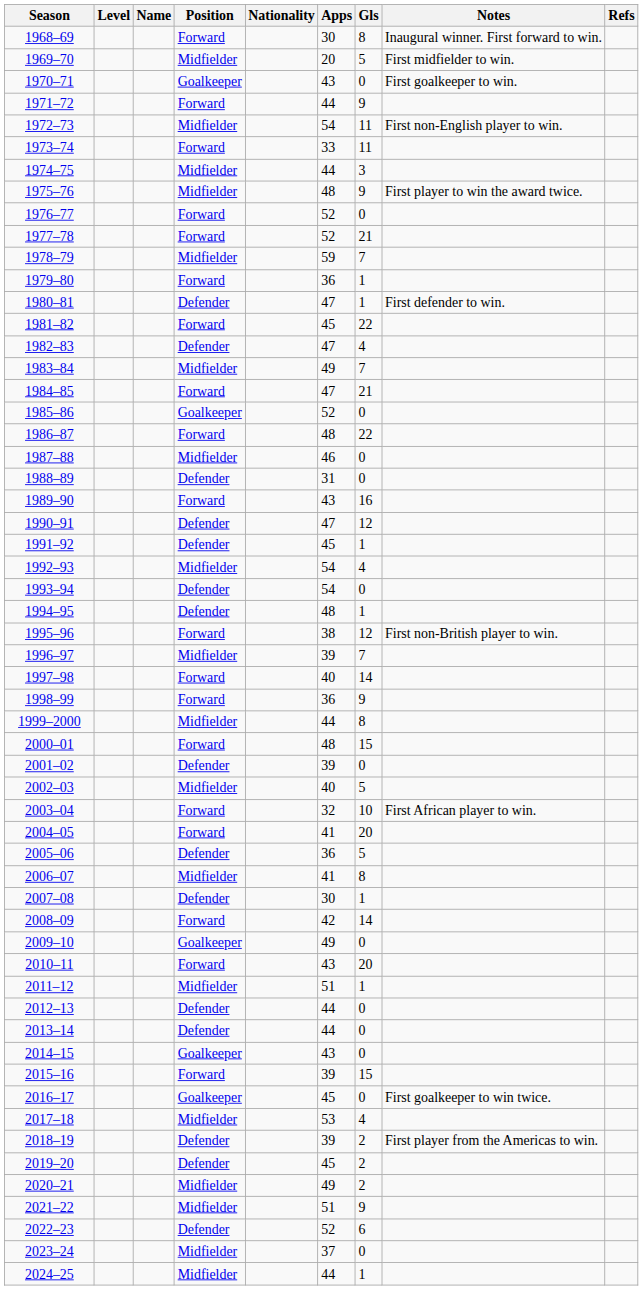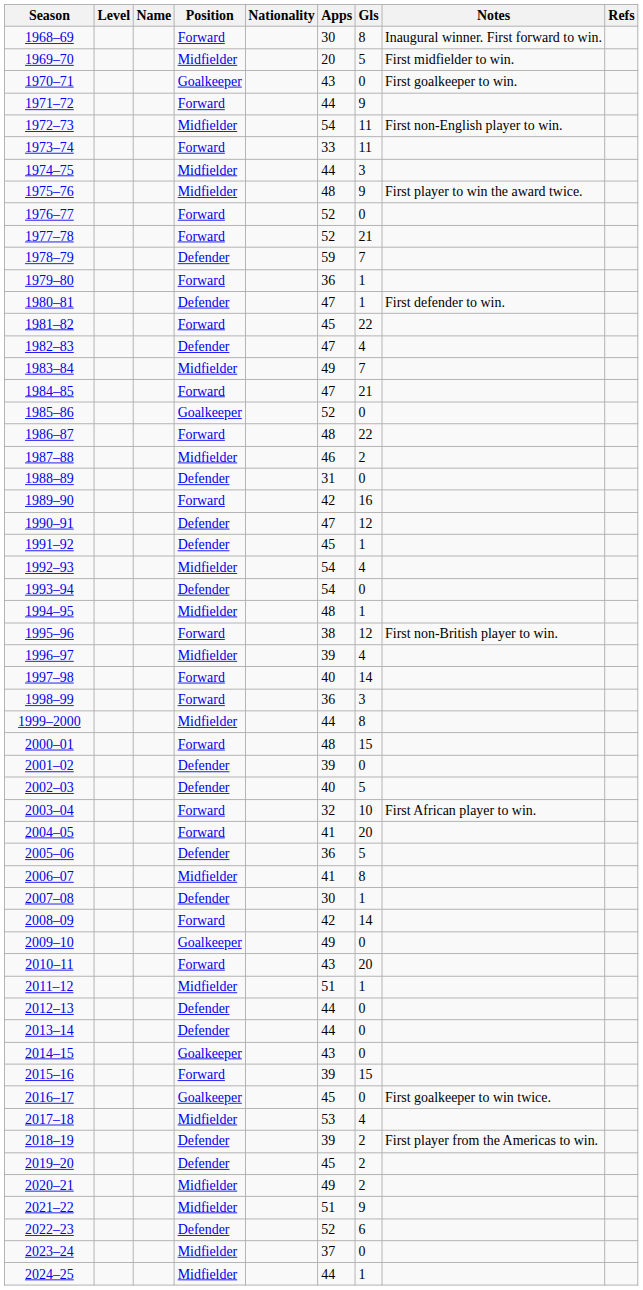 <table class="wikitable sortable" style="text-align: left;">
 <tr>
 <th style="width:6em">Season</th>
 <th>Level</th>
 <th>Name</th>
 <th>Position</th>
 <th>Nationality</th>
 <th>Apps</th>
 <th>Gls</th>
 <th class="unsortable">Notes</th>
 <th class="unsortable">Refs</th>
 </tr>
 <tr>
 <td style="text-align:center"><a href='#'>1968–69</a></td>
 <td style="text-align:center"></td>
 <td></td>
 <td><a href='#'>Forward</a></td>
 <td></td>
 <td>30</td>
 <td>8</td>
 <td>Inaugural winner.  First forward to win.</td>
 <td></td>
 </tr>
 <tr>
 <td style="text-align:center"><a href='#'>1969–70</a></td>
 <td style="text-align:center"></td>
 <td></td>
 <td><a href='#'>Midfielder</a></td>
 <td></td>
 <td>20</td>
 <td>5</td>
 <td>First midfielder to win.</td>
 <td></td>
 </tr>
 <tr>
 <td style="text-align:center"><a href='#'>1970–71</a></td>
 <td style="text-align:center"></td>
 <td></td>
 <td><a href='#'>Goalkeeper</a></td>
 <td></td>
 <td>43</td>
 <td>0</td>
 <td>First goalkeeper to win.</td>
 <td></td>
 </tr>
 <tr>
 <td style="text-align:center"><a href='#'>1971–72</a></td>
 <td style="text-align:center"></td>
 <td></td>
 <td><a href='#'>Forward</a></td>
 <td></td>
 <td>44</td>
 <td>9</td>
 <td></td>
 <td></td>
 </tr>
 <tr>
 <td style="text-align:center"><a href='#'>1972–73</a></td>
 <td style="text-align:center"></td>
 <td></td>
 <td><a href='#'>Midfielder</a></td>
 <td></td>
 <td>54</td>
 <td>11</td>
 <td>First non-English player to win.</td>
 <td></td>
 </tr>
 <tr>
 <td style="text-align:center"><a href='#'>1973–74</a></td>
 <td style="text-align:center"></td>
 <td></td>
 <td><a href='#'>Forward</a></td>
 <td></td>
 <td>33</td>
 <td>11</td>
 <td></td>
 <td></td>
 </tr>
 <tr>
 <td style="text-align:center"><a href='#'>1974–75</a></td>
 <td style="text-align:center"></td>
 <td></td>
 <td><a href='#'>Midfielder</a></td>
 <td></td>
 <td>44</td>
 <td>3</td>
 <td></td>
 <td></td>
 </tr>
 <tr>
 <td style="text-align:center"><a href='#'>1975–76</a></td>
 <td style="text-align:center"></td>
 <td></td>
 <td><a href='#'>Midfielder</a></td>
 <td></td>
 <td>48</td>
 <td>9</td>
 <td>First player to win the award twice.</td>
 <td></td>
 </tr>
 <tr>
 <td style="text-align:center"><a href='#'>1976–77</a></td>
 <td style="text-align:center"></td>
 <td></td>
 <td><a href='#'>Forward</a></td>
 <td></td>
 <td>52</td>
 <td>0</td>
 <td></td>
 <td></td>
 </tr>
 <tr>
 <td style="text-align:center"><a href='#'>1977–78</a></td>
 <td style="text-align:center"></td>
 <td></td>
 <td><a href='#'>Forward</a></td>
 <td></td>
 <td>52</td>
 <td>21</td>
 <td></td>
 <td></td>
 </tr>
 <tr>
 <td style="text-align:center"><a href='#'>1978–79</a></td>
 <td style="text-align:center"></td>
 <td></td>
-<td><a href='#'>Midfielder</a></td>
+<td><a href='#'>Defender</a></td>
 <td></td>
 <td>59</td>
 <td>7</td>
 <td></td>
 <td></td>
 </tr>
 <tr>
 <td style="text-align:center"><a href='#'>1979–80</a></td>
 <td style="text-align:center"></td>
 <td></td>
 <td><a href='#'>Forward</a></td>
 <td></td>
 <td>36</td>
 <td>1</td>
 <td></td>
 <td></td>
 </tr>
 <tr>
 <td style="text-align:center"><a href='#'>1980–81</a></td>
 <td style="text-align:center"></td>
 <td></td>
 <td><a href='#'>Defender</a></td>
 <td></td>
 <td>47</td>
 <td>1</td>
 <td>First defender to win.</td>
 <td></td>
 </tr>
 <tr>
 <td style="text-align:center"><a href='#'>1981–82</a></td>
 <td style="text-align:center"></td>
 <td></td>
 <td><a href='#'>Forward</a></td>
 <td></td>
 <td>45</td>
 <td>22</td>
 <td></td>
 <td></td>
 </tr>
 <tr>
 <td style="text-align:center"><a href='#'>1982–83</a></td>
 <td style="text-align:center"></td>
 <td></td>
 <td><a href='#'>Defender</a></td>
 <td></td>
 <td>47</td>
 <td>4</td>
 <td></td>
 <td></td>
 </tr>
 <tr>
 <td style="text-align:center"><a href='#'>1983–84</a></td>
 <td style="text-align:center"></td>
 <td></td>
 <td><a href='#'>Midfielder</a></td>
 <td></td>
 <td>49</td>
 <td>7</td>
 <td></td>
 <td></td>
 </tr>
 <tr>
 <td style="text-align:center"><a href='#'>1984–85</a></td>
 <td style="text-align:center"></td>
 <td></td>
 <td><a href='#'>Forward</a></td>
 <td></td>
 <td>47</td>
 <td>21</td>
 <td></td>
 <td></td>
 </tr>
 <tr>
 <td style="text-align:center"><a href='#'>1985–86</a></td>
 <td style="text-align:center"></td>
 <td></td>
 <td><a href='#'>Goalkeeper</a></td>
 <td></td>
 <td>52</td>
 <td>0</td>
 <td></td>
 <td></td>
 </tr>
 <tr>
 <td style="text-align:center"><a href='#'>1986–87</a></td>
 <td style="text-align:center"></td>
 <td></td>
 <td><a href='#'>Forward</a></td>
 <td></td>
 <td>48</td>
 <td>22</td>
 <td></td>
 <td></td>
 </tr>
 <tr>
 <td style="text-align:center"><a href='#'>1987–88</a></td>
 <td style="text-align:center"></td>
 <td></td>
 <td><a href='#'>Midfielder</a></td>
 <td></td>
 <td>46</td>
-<td>0</td>
+<td>2</td>
 <td></td>
 <td></td>
 </tr>
 <tr>
 <td style="text-align:center"><a href='#'>1988–89</a></td>
 <td style="text-align:center"></td>
 <td></td>
 <td><a href='#'>Defender</a></td>
 <td></td>
 <td>31</td>
 <td>0</td>
 <td></td>
 <td></td>
 </tr>
 <tr>
 <td style="text-align:center"><a href='#'>1989–90</a></td>
 <td style="text-align:center"></td>
 <td></td>
 <td><a href='#'>Forward</a></td>
 <td></td>
-<td>43</td>
+<td>42</td>
 <td>16</td>
 <td></td>
 <td></td>
 </tr>
 <tr>
 <td style="text-align:center"><a href='#'>1990–91</a></td>
 <td style="text-align:center"></td>
 <td></td>
 <td><a href='#'>Defender</a></td>
 <td></td>
 <td>47</td>
 <td>12</td>
 <td></td>
 <td></td>
 </tr>
 <tr>
 <td style="text-align:center"><a href='#'>1991–92</a></td>
 <td style="text-align:center"></td>
 <td></td>
 <td><a href='#'>Defender</a></td>
 <td></td>
 <td>45</td>
 <td>1</td>
 <td></td>
 <td></td>
 </tr>
 <tr>
 <td style="text-align:center"><a href='#'>1992–93</a></td>
 <td style="text-align:center"></td>
 <td></td>
 <td><a href='#'>Midfielder</a></td>
 <td></td>
 <td>54</td>
 <td>4</td>
 <td></td>
 <td></td>
 </tr>
 <tr>
 <td style="text-align:center"><a href='#'>1993–94</a></td>
 <td style="text-align:center"></td>
 <td></td>
 <td><a href='#'>Defender</a></td>
 <td></td>
 <td>54</td>
 <td>0</td>
 <td></td>
 <td></td>
 </tr>
 <tr>
 <td style="text-align:center"><a href='#'>1994–95</a></td>
 <td style="text-align:center"></td>
 <td></td>
-<td><a href='#'>Defender</a></td>
+<td><a href='#'>Midfielder</a></td>
 <td></td>
 <td>48</td>
 <td>1</td>
 <td></td>
 <td></td>
 </tr>
 <tr>
 <td style="text-align:center"><a href='#'>1995–96</a></td>
 <td style="text-align:center"></td>
 <td></td>
 <td><a href='#'>Forward</a></td>
 <td></td>
 <td>38</td>
 <td>12</td>
 <td>First non-British player to win.</td>
 <td></td>
 </tr>
 <tr>
 <td style="text-align:center"><a href='#'>1996–97</a></td>
 <td style="text-align:center"></td>
 <td></td>
 <td><a href='#'>Midfielder</a></td>
 <td></td>
 <td>39</td>
-<td>7</td>
+<td>4</td>
 <td></td>
 <td></td>
 </tr>
 <tr>
 <td style="text-align:center"><a href='#'>1997–98</a></td>
 <td style="text-align:center"></td>
 <td></td>
 <td><a href='#'>Forward</a></td>
 <td></td>
 <td>40</td>
 <td>14</td>
 <td></td>
 <td></td>
 </tr>
 <tr>
 <td style="text-align:center"><a href='#'>1998–99</a></td>
 <td style="text-align:center"></td>
 <td></td>
 <td><a href='#'>Forward</a></td>
 <td></td>
 <td>36</td>
-<td>9</td>
+<td>3</td>
 <td></td>
 <td></td>
 </tr>
 <tr>
 <td style="text-align:center"><a href='#'>1999–2000</a></td>
 <td style="text-align:center"></td>
 <td></td>
 <td><a href='#'>Midfielder</a></td>
 <td></td>
 <td>44</td>
 <td>8</td>
 <td></td>
 <td></td>
 </tr>
 <tr>
 <td style="text-align:center"><a href='#'>2000–01</a></td>
 <td style="text-align:center"></td>
 <td></td>
 <td><a href='#'>Forward</a></td>
 <td></td>
 <td>48</td>
 <td>15</td>
 <td></td>
 <td></td>
 </tr>
 <tr>
 <td style="text-align:center"><a href='#'>2001–02</a></td>
 <td style="text-align:center"></td>
 <td></td>
 <td><a href='#'>Defender</a></td>
 <td></td>
 <td>39</td>
 <td>0</td>
 <td></td>
 <td></td>
 </tr>
 <tr>
 <td style="text-align:center"><a href='#'>2002–03</a></td>
 <td style="text-align:center"></td>
 <td></td>
-<td><a href='#'>Midfielder</a></td>
+<td><a href='#'>Defender</a></td>
 <td></td>
 <td>40</td>
 <td>5</td>
 <td></td>
 <td></td>
 </tr>
 <tr>
 <td style="text-align:center"><a href='#'>2003–04</a></td>
 <td style="text-align:center"></td>
 <td></td>
 <td><a href='#'>Forward</a></td>
 <td></td>
 <td>32</td>
 <td>10</td>
 <td>First African player to win.</td>
 <td></td>
 </tr>
 <tr>
 <td style="text-align:center"><a href='#'>2004–05</a></td>
 <td style="text-align:center"></td>
 <td></td>
 <td><a href='#'>Forward</a></td>
 <td></td>
 <td>41</td>
 <td>20</td>
 <td></td>
 <td></td>
 </tr>
 <tr>
 <td style="text-align:center"><a href='#'>2005–06</a></td>
 <td style="text-align:center"></td>
 <td></td>
 <td><a href='#'>Defender</a></td>
 <td></td>
 <td>36</td>
 <td>5</td>
 <td></td>
 <td></td>
 </tr>
 <tr>
 <td style="text-align:center"><a href='#'>2006–07</a></td>
 <td style="text-align:center"></td>
 <td></td>
 <td><a href='#'>Midfielder</a></td>
 <td></td>
 <td>41</td>
 <td>8</td>
 <td></td>
 <td></td>
 </tr>
 <tr>
 <td style="text-align:center"><a href='#'>2007–08</a></td>
 <td style="text-align:center"></td>
 <td></td>
 <td><a href='#'>Defender</a></td>
 <td></td>
 <td>30</td>
 <td>1</td>
 <td></td>
 <td></td>
 </tr>
 <tr>
 <td style="text-align:center"><a href='#'>2008–09</a></td>
 <td style="text-align:center"></td>
 <td></td>
 <td><a href='#'>Forward</a></td>
 <td></td>
 <td>42</td>
 <td>14</td>
 <td></td>
 <td></td>
 </tr>
 <tr>
 <td style="text-align:center"><a href='#'>2009–10</a></td>
 <td style="text-align:center"></td>
 <td></td>
 <td><a href='#'>Goalkeeper</a></td>
 <td></td>
 <td>49</td>
 <td>0</td>
 <td></td>
 <td></td>
 </tr>
 <tr>
 <td style="text-align:center"><a href='#'>2010–11</a></td>
 <td style="text-align:center"></td>
 <td></td>
 <td><a href='#'>Forward</a></td>
 <td></td>
 <td>43</td>
 <td>20</td>
 <td></td>
 <td></td>
 </tr>
 <tr>
 <td style="text-align:center"><a href='#'>2011–12</a></td>
 <td style="text-align:center"></td>
 <td></td>
 <td><a href='#'>Midfielder</a></td>
 <td></td>
 <td>51</td>
 <td>1</td>
 <td></td>
 <td></td>
 </tr>
 <tr>
 <td style="text-align:center"><a href='#'>2012–13</a></td>
 <td style="text-align:center"></td>
 <td></td>
 <td><a href='#'>Defender</a></td>
 <td></td>
 <td>44</td>
 <td>0</td>
 <td></td>
 <td></td>
 </tr>
 <tr>
 <td style="text-align:center"><a href='#'>2013–14</a></td>
 <td style="text-align:center"></td>
 <td></td>
 <td><a href='#'>Defender</a></td>
 <td></td>
 <td>44</td>
 <td>0</td>
 <td></td>
 <td></td>
 </tr>
 <tr>
 <td style="text-align:center"><a href='#'>2014–15</a></td>
 <td style="text-align:center"></td>
 <td></td>
 <td><a href='#'>Goalkeeper</a></td>
 <td></td>
 <td>43</td>
 <td>0</td>
 <td></td>
 <td></td>
 </tr>
 <tr>
 <td style="text-align:center"><a href='#'>2015–16</a></td>
 <td style="text-align:center"></td>
 <td></td>
 <td><a href='#'>Forward</a></td>
 <td></td>
 <td>39</td>
 <td>15</td>
 <td></td>
 <td></td>
 </tr>
 <tr>
 <td style="text-align:center"><a href='#'>2016–17</a></td>
 <td style="text-align:center"></td>
 <td></td>
 <td><a href='#'>Goalkeeper</a></td>
 <td></td>
 <td>45</td>
 <td>0</td>
 <td>First goalkeeper to win twice.</td>
 <td></td>
 </tr>
 <tr>
 <td style="text-align:center"><a href='#'>2017–18</a></td>
 <td style="text-align:center"></td>
 <td></td>
 <td><a href='#'>Midfielder</a></td>
 <td></td>
 <td>53</td>
 <td>4</td>
 <td></td>
 <td></td>
 </tr>
 <tr>
 <td style="text-align:center"><a href='#'>2018–19</a></td>
 <td style="text-align:center"></td>
 <td></td>
 <td><a href='#'>Defender</a></td>
 <td></td>
 <td>39</td>
 <td>2</td>
 <td>First player from the Americas to win.</td>
 <td></td>
 </tr>
 <tr>
 <td style="text-align:center"><a href='#'>2019–20</a></td>
 <td style="text-align:center"></td>
 <td></td>
 <td><a href='#'>Defender</a></td>
 <td></td>
 <td>45</td>
 <td>2</td>
 <td></td>
 <td></td>
 </tr>
 <tr>
 <td style="text-align:center"><a href='#'>2020–21</a></td>
 <td style="text-align:center"></td>
 <td></td>
 <td><a href='#'>Midfielder</a></td>
 <td></td>
 <td>49</td>
 <td>2</td>
 <td></td>
 <td></td>
 </tr>
 <tr>
 <td style="text-align:center"><a href='#'>2021–22</a></td>
 <td style="text-align:center"></td>
 <td></td>
 <td><a href='#'>Midfielder</a></td>
 <td></td>
 <td>51</td>
 <td>9</td>
 <td></td>
 <td></td>
 </tr>
 <tr>
 <td style="text-align:center"><a href='#'>2022–23</a></td>
 <td style="text-align:center"></td>
 <td></td>
 <td><a href='#'>Defender</a></td>
 <td></td>
 <td>52</td>
 <td>6</td>
 <td></td>
 <td></td>
 </tr>
 <tr>
 <td style="text-align:center"><a href='#'>2023–24</a></td>
 <td style="text-align:center"></td>
 <td></td>
 <td><a href='#'>Midfielder</a></td>
 <td></td>
 <td>37</td>
 <td>0</td>
 <td></td>
 <td></td>
 </tr>
 <tr>
 <td style="text-align:center"><a href='#'>2024–25</a></td>
 <td style="text-align:center"></td>
 <td></td>
 <td><a href='#'>Midfielder</a></td>
 <td></td>
 <td>44</td>
 <td>1</td>
 <td></td>
 <td></td>
 </tr>
 </table>
